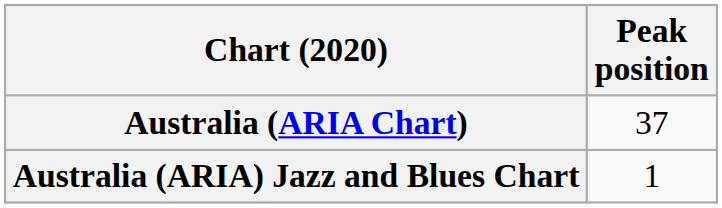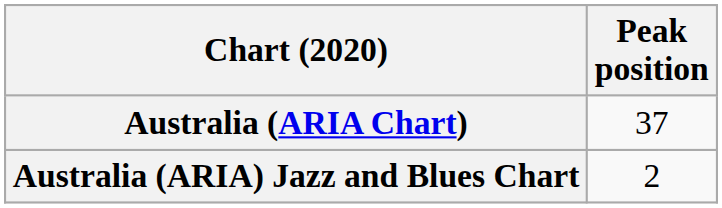 <table class="wikitable sortable plainrowheaders" style="text-align:center;">
 <tr>
 <th scope="col">Chart (2020)</th>
 <th scope="col">Peak<br>position</th>
 </tr>
 <tr>
 <th scope="row">Australia (<a href='#'>ARIA Chart</a>) </th>
 <td>37</td>
 </tr>
 <tr>
 <th scope="row">Australia (ARIA) Jazz and Blues Chart</th>
-<td>1</td>
+<td>2</td>
 </tr>
 </table>
